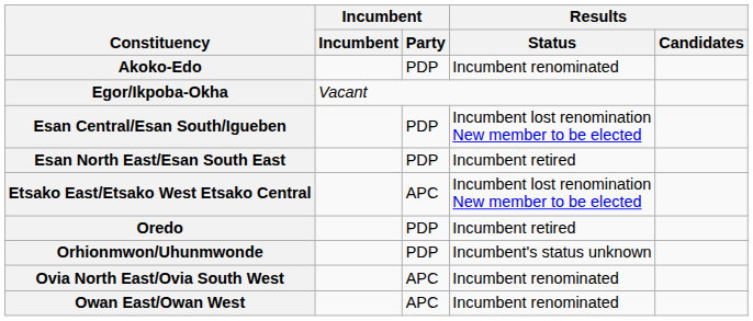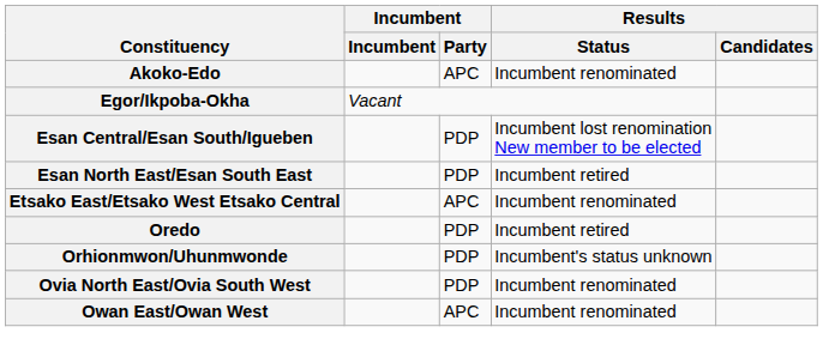 <table class="wikitable sortable">
 <tr valign=bottom>
 <th rowspan=2>Constituency</th>
 <th colspan=2>Incumbent</th>
 <th colspan=2>Results</th>
 </tr>
 <tr valign=bottom>
 <th>Incumbent</th>
 <th>Party</th>
 <th>Status</th>
 <th>Candidates</th>
 </tr>
 <tr>
 <th>Akoko-Edo</th>
 <td></td>
-<td>PDP</td>
+<td>APC</td>
 <td>Incumbent renominated</td>
 <td nowrap></td>
 </tr>
 <tr>
 <th>Egor/Ikpoba-Okha</th>
 <td colspan=3><em>Vacant</em></td>
 <td nowrap></td>
 </tr>
 <tr>
 <th>Esan Central/Esan South/Igueben</th>
 <td></td>
 <td>PDP</td>
 <td>Incumbent lost renomination<br><a href='#'>New member to be elected</a></td>
 <td nowrap></td>
 </tr>
 <tr>
 <th>Esan North East/Esan South East</th>
 <td></td>
 <td>PDP</td>
 <td>Incumbent retired</td>
 <td nowrap></td>
 </tr>
 <tr>
 <th>Etsako East/Etsako West Etsako Central</th>
 <td></td>
 <td>APC</td>
-<td>Incumbent lost renomination<br><a href='#'>New member to be elected</a></td>
+<td>Incumbent renominated</td>
 <td nowrap></td>
 </tr>
 <tr>
 <th>Oredo</th>
 <td></td>
 <td>PDP</td>
 <td>Incumbent retired</td>
 <td nowrap></td>
 </tr>
 <tr>
 <th>Orhionmwon/Uhunmwonde</th>
 <td></td>
 <td>PDP</td>
 <td>Incumbent's status unknown</td>
 <td nowrap></td>
 </tr>
 <tr>
 <th>Ovia North East/Ovia South West</th>
 <td></td>
-<td>APC</td>
+<td>PDP</td>
 <td>Incumbent renominated</td>
 <td nowrap></td>
 </tr>
 <tr>
 <th>Owan East/Owan West</th>
 <td></td>
 <td>APC</td>
 <td>Incumbent renominated</td>
 <td nowrap></td>
 </tr>
 </table>
